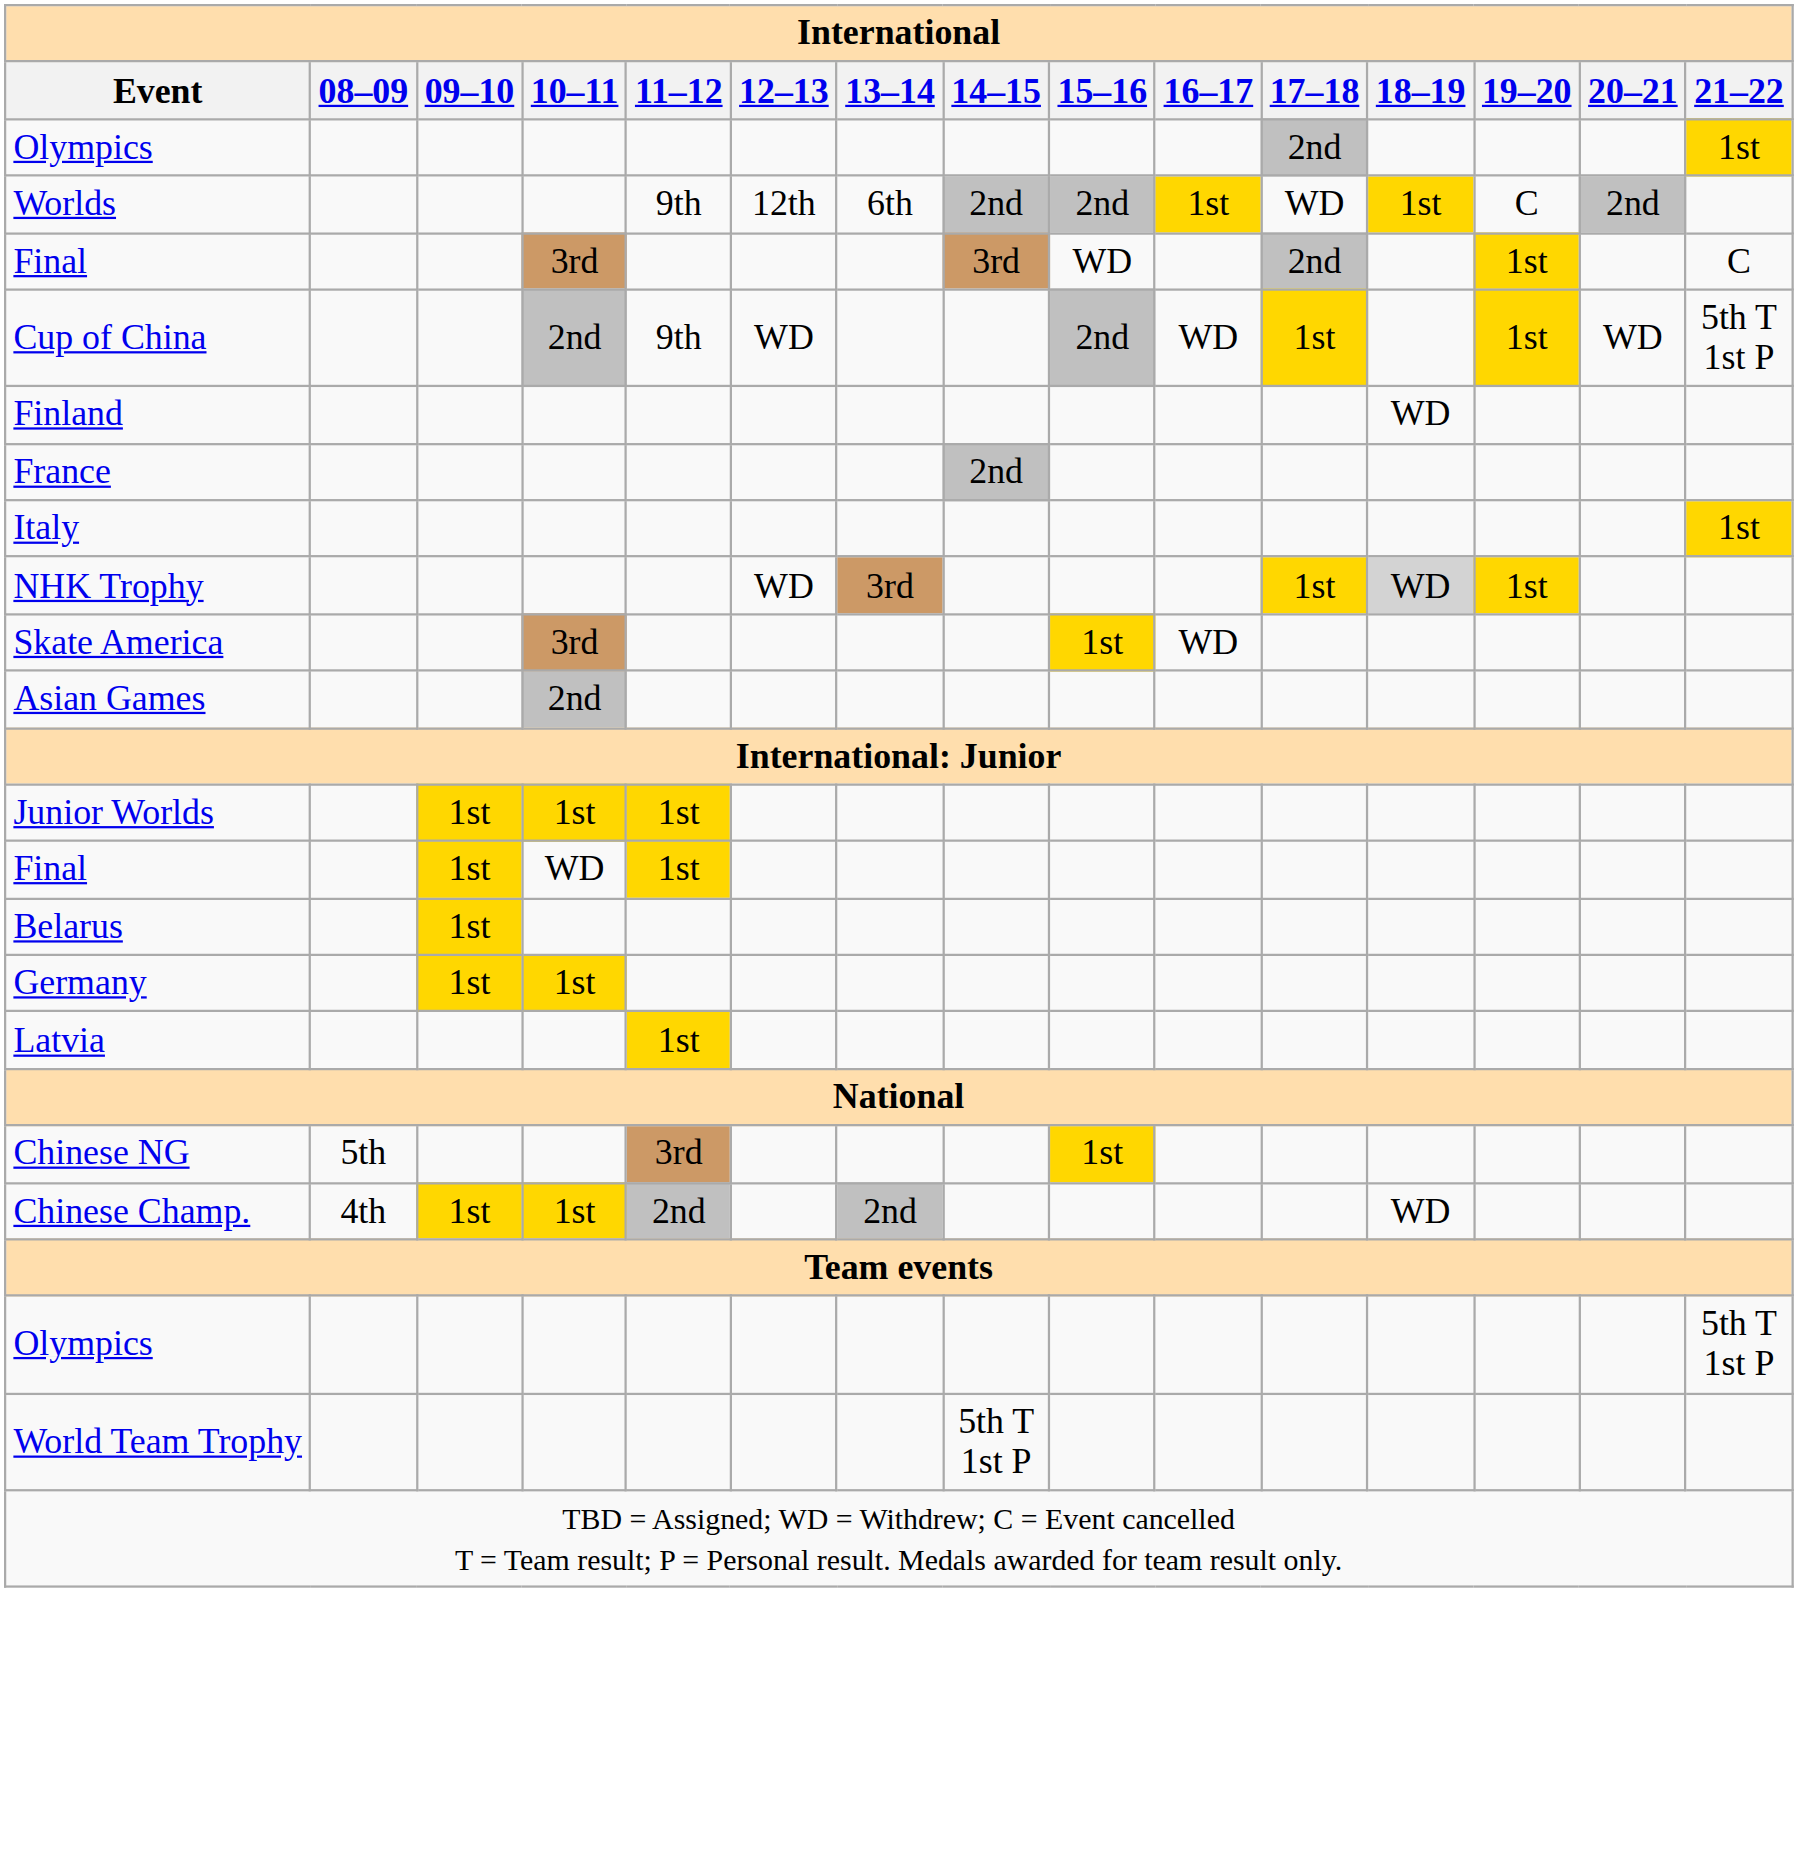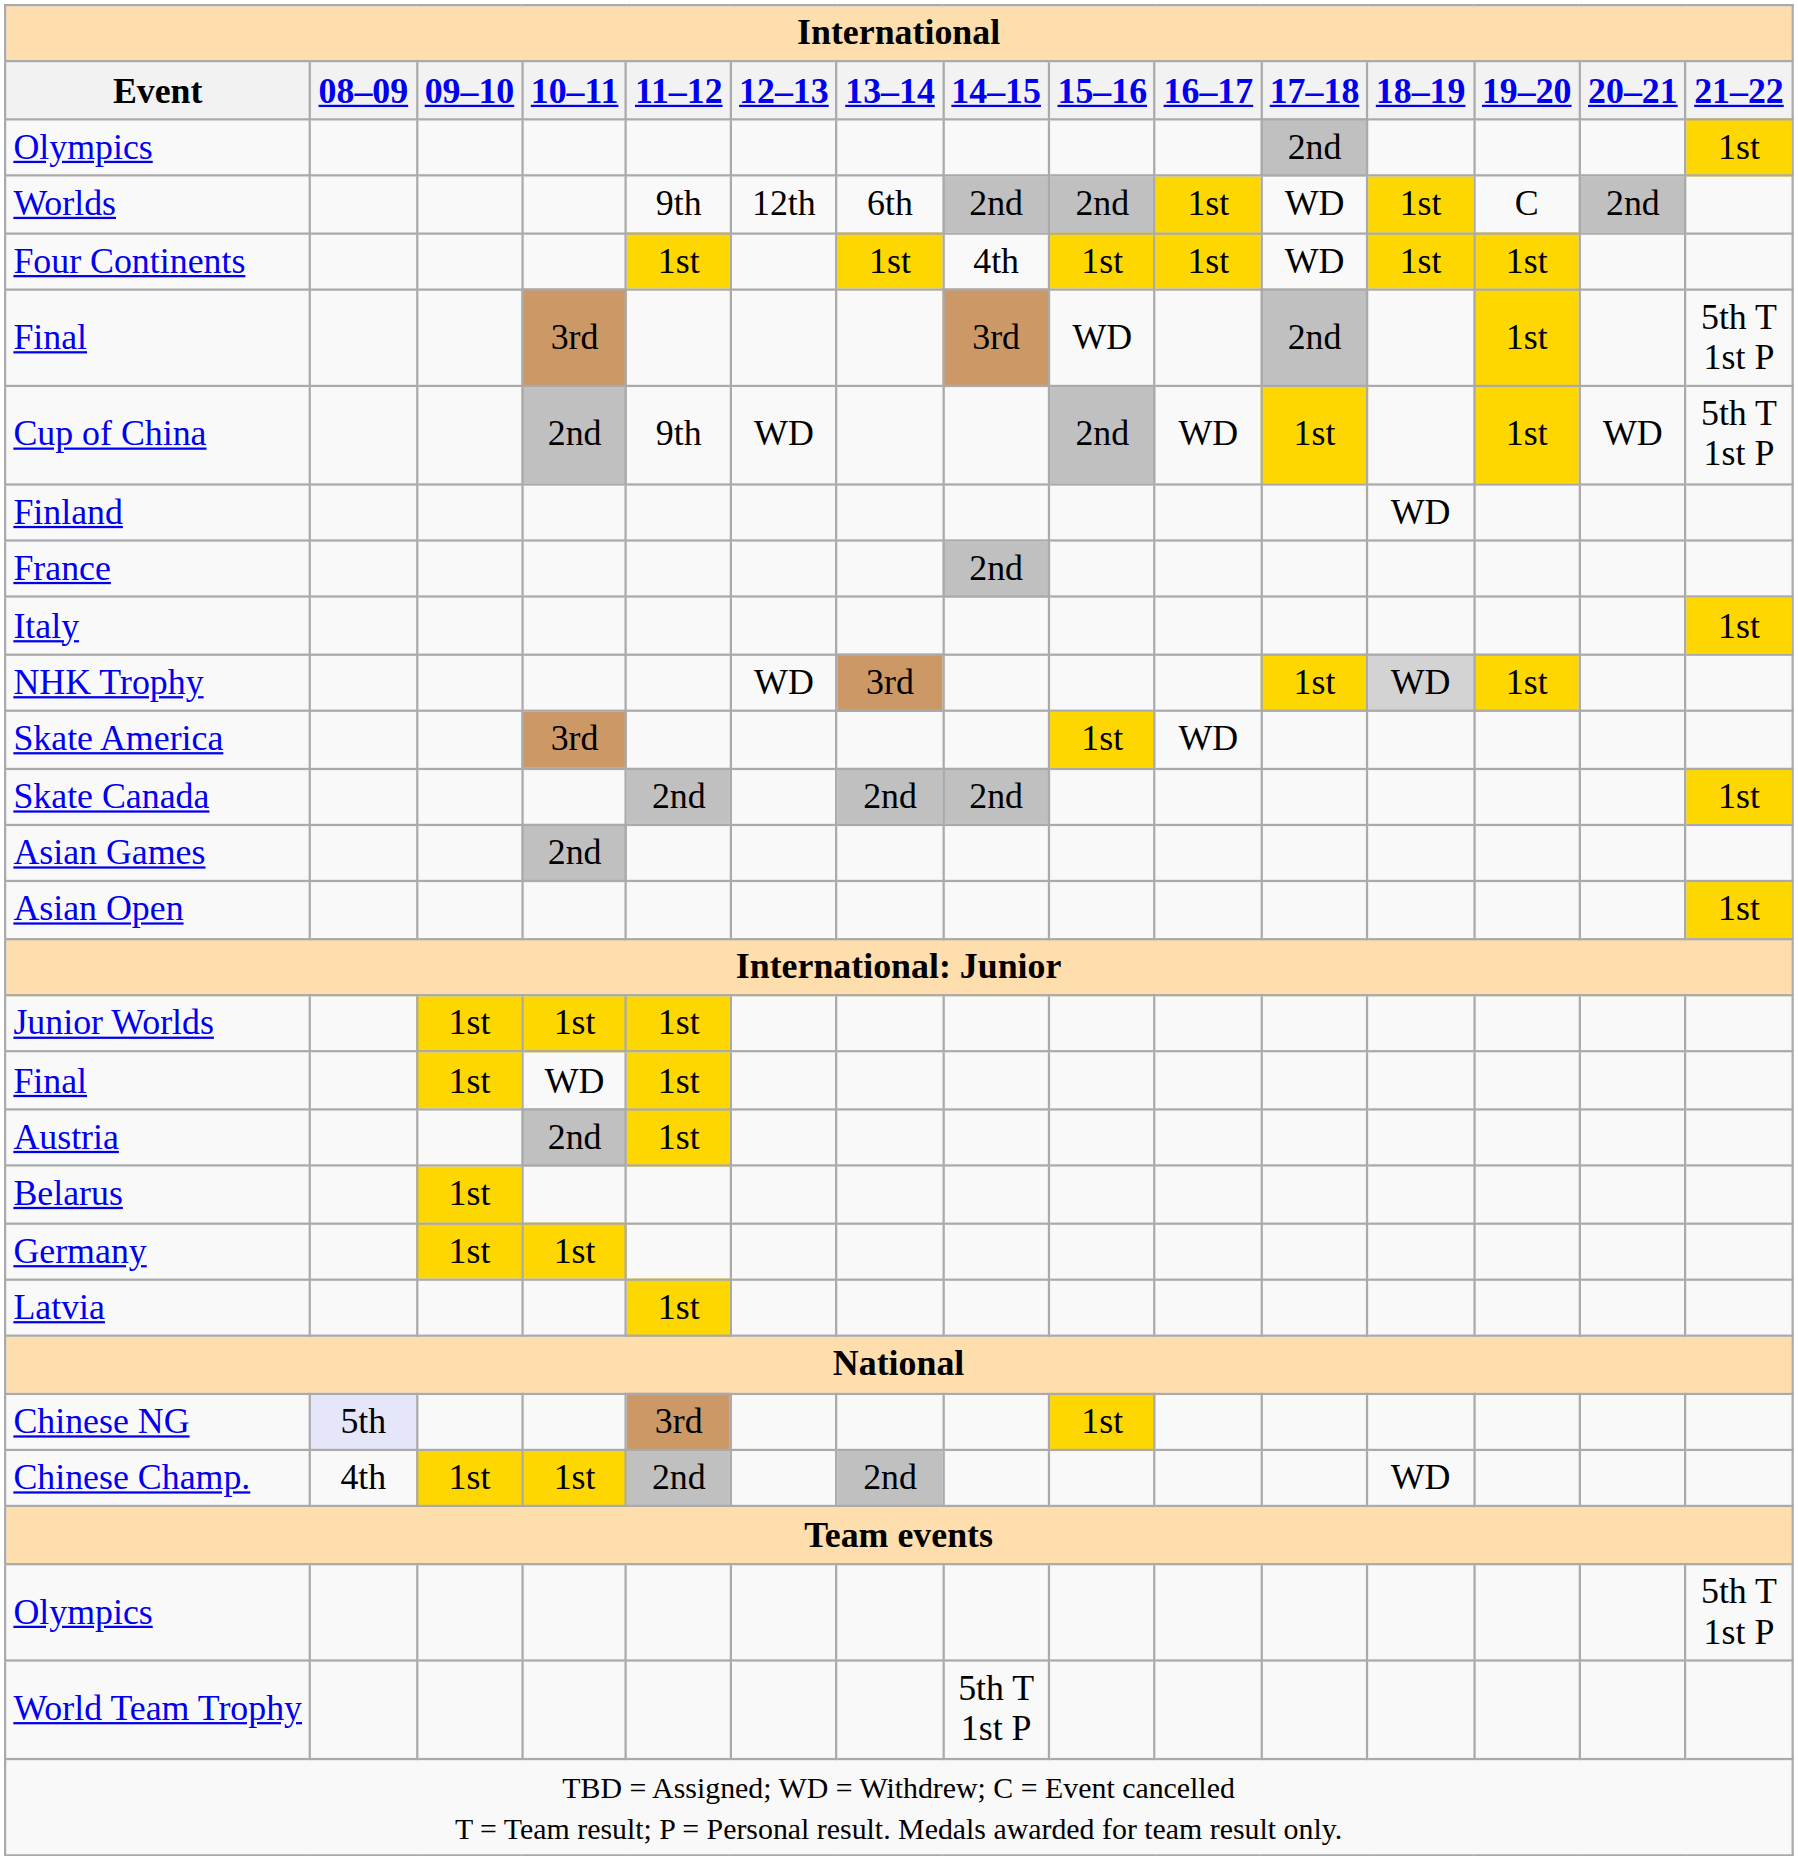 <table class="wikitable" style="text-align:center">
 <tr>
 <th colspan=15 style="background-color: #ffdead; " align="center">International</th>
 </tr>
 <tr>
 <th>Event</th>
 <th><a href='#'>08–09</a></th>
 <th><a href='#'>09–10</a></th>
 <th><a href='#'>10–11</a></th>
 <th><a href='#'>11–12</a></th>
 <th><a href='#'>12–13</a></th>
 <th><a href='#'>13–14</a></th>
 <th><a href='#'>14–15</a></th>
 <th><a href='#'>15–16</a></th>
 <th><a href='#'>16–17</a></th>
 <th><a href='#'>17–18</a></th>
 <th><a href='#'>18–19</a></th>
 <th><a href='#'>19–20</a></th>
 <th><a href='#'>20–21</a></th>
 <th><a href='#'>21–22</a></th>
 </tr>
 <tr>
 <td align=left><a href='#'>Olympics</a></td>
 <td></td>
 <td></td>
 <td></td>
 <td></td>
 <td></td>
 <td></td>
 <td></td>
 <td></td>
 <td></td>
 <td bgcolor=silver>2nd</td>
 <td></td>
 <td></td>
 <td></td>
 <td bgcolor=gold>1st</td>
 </tr>
 <tr>
 <td align=left><a href='#'>Worlds</a></td>
 <td></td>
 <td></td>
 <td></td>
 <td>9th</td>
 <td>12th</td>
 <td>6th</td>
 <td bgcolor=silver>2nd</td>
 <td bgcolor=silver>2nd</td>
 <td bgcolor=gold>1st</td>
 <td>WD</td>
 <td bgcolor=gold>1st</td>
 <td>C</td>
 <td bgcolor=silver>2nd</td>
 <td></td>
 </tr>
 <tr>
+<td align=left><a href='#'>Four Continents</a></td>
+<td></td>
+<td></td>
+<td></td>
+<td bgcolor=gold>1st</td>
+<td></td>
+<td bgcolor=gold>1st</td>
+<td>4th</td>
+<td bgcolor=gold>1st</td>
+<td bgcolor=gold>1st</td>
+<td>WD</td>
+<td bgcolor=gold>1st</td>
+<td bgcolor=gold>1st</td>
+<td></td>
+<td></td>
+</tr>
+<tr>
 <td align=left> <a href='#'>Final</a></td>
 <td></td>
 <td></td>
 <td bgcolor="#cc9966">3rd</td>
 <td></td>
 <td></td>
 <td></td>
 <td bgcolor="#cc9966">3rd</td>
 <td>WD</td>
 <td></td>
 <td bgcolor=silver>2nd</td>
 <td></td>
 <td bgcolor=gold>1st</td>
 <td></td>
-<td>C</td>
+<td>5th T <br> 1st P</td>
 </tr>
 <tr>
 <td align=left> <a href='#'>Cup of China</a></td>
 <td></td>
 <td></td>
 <td bgcolor=silver>2nd</td>
 <td>9th</td>
 <td>WD</td>
 <td></td>
 <td></td>
 <td bgcolor=silver>2nd</td>
 <td>WD</td>
 <td bgcolor=gold>1st</td>
 <td></td>
 <td bgcolor=gold>1st</td>
 <td>WD</td>
 <td>5th T <br> 1st P</td>
 </tr>
 <tr>
 <td align=left> <a href='#'>Finland</a></td>
 <td></td>
 <td></td>
 <td></td>
 <td></td>
 <td></td>
 <td></td>
 <td></td>
 <td></td>
 <td></td>
 <td></td>
 <td>WD</td>
 <td></td>
 <td></td>
 <td></td>
 </tr>
 <tr>
 <td align=left> <a href='#'>France</a></td>
 <td></td>
 <td></td>
 <td></td>
 <td></td>
 <td></td>
 <td></td>
 <td bgcolor=silver>2nd</td>
 <td></td>
 <td></td>
 <td></td>
 <td></td>
 <td></td>
 <td></td>
 <td></td>
 </tr>
 <tr>
 <td align=left> <a href='#'>Italy</a></td>
 <td></td>
 <td></td>
 <td></td>
 <td></td>
 <td></td>
 <td></td>
 <td></td>
 <td></td>
 <td></td>
 <td></td>
 <td></td>
 <td></td>
 <td></td>
 <td bgcolor=gold>1st</td>
 </tr>
 <tr>
 <td align=left> <a href='#'>NHK Trophy</a></td>
 <td></td>
 <td></td>
 <td></td>
 <td></td>
 <td>WD</td>
 <td bgcolor="#cc9966">3rd</td>
 <td></td>
 <td></td>
 <td></td>
 <td bgcolor=gold>1st</td>
 <td style="background: lightgrey;">WD</td>
 <td bgcolor=gold>1st</td>
 <td></td>
 <td></td>
 </tr>
 <tr>
 <td align=left> <a href='#'>Skate America</a></td>
 <td></td>
 <td></td>
 <td bgcolor="#cc9966">3rd</td>
 <td></td>
 <td></td>
 <td></td>
 <td></td>
 <td bgcolor=gold>1st</td>
 <td>WD</td>
 <td></td>
 <td></td>
 <td></td>
 <td></td>
 <td></td>
 </tr>
 <tr>
+<td align=left> <a href='#'>Skate Canada</a></td>
+<td></td>
+<td></td>
+<td></td>
+<td bgcolor=silver>2nd</td>
+<td></td>
+<td bgcolor=silver>2nd</td>
+<td bgcolor=silver>2nd</td>
+<td></td>
+<td></td>
+<td></td>
+<td></td>
+<td></td>
+<td></td>
+<td bgcolor=gold>1st</td>
+</tr>
+<tr>
 <td align="left"><a href='#'>Asian Games</a></td>
 <td></td>
 <td></td>
 <td bgcolor="silver">2nd</td>
 <td></td>
 <td></td>
 <td></td>
 <td></td>
 <td></td>
 <td></td>
 <td></td>
 <td></td>
 <td></td>
 <td></td>
 <td></td>
+</tr>
+<tr>
+<td align="left"><a href='#'>Asian Open</a></td>
+<td></td>
+<td></td>
+<td></td>
+<td></td>
+<td></td>
+<td></td>
+<td></td>
+<td></td>
+<td></td>
+<td></td>
+<td></td>
+<td></td>
+<td></td>
+<td bgcolor=gold>1st</td>
 </tr>
 <tr>
 <th colspan=15 style="background-color: #ffdead; " align="center">International: Junior</th>
 </tr>
 <tr>
 <td align="left"><a href='#'>Junior Worlds</a></td>
 <td></td>
 <td bgcolor="gold">1st</td>
 <td bgcolor="gold">1st</td>
 <td bgcolor="gold">1st</td>
 <td></td>
 <td></td>
 <td></td>
 <td></td>
 <td></td>
 <td></td>
 <td></td>
 <td></td>
 <td></td>
 <td></td>
 </tr>
 <tr>
 <td align="left"> <a href='#'>Final</a></td>
 <td></td>
 <td bgcolor="gold">1st</td>
 <td>WD</td>
+<td bgcolor="gold">1st</td>
+<td></td>
+<td></td>
+<td></td>
+<td></td>
+<td></td>
+<td></td>
+<td></td>
+<td></td>
+<td></td>
+<td></td>
+</tr>
+<tr>
+<td align="left"> <a href='#'>Austria</a></td>
+<td></td>
+<td></td>
+<td bgcolor="silver">2nd</td>
 <td bgcolor="gold">1st</td>
 <td></td>
 <td></td>
 <td></td>
 <td></td>
 <td></td>
 <td></td>
 <td></td>
 <td></td>
 <td></td>
 <td></td>
 </tr>
 <tr>
 <td align="left"> <a href='#'>Belarus</a></td>
 <td></td>
 <td bgcolor="gold">1st</td>
 <td></td>
 <td></td>
 <td></td>
 <td></td>
 <td></td>
 <td></td>
 <td></td>
 <td></td>
 <td></td>
 <td></td>
 <td></td>
 <td></td>
 </tr>
 <tr>
 <td align="left"> <a href='#'>Germany</a></td>
 <td></td>
 <td bgcolor="gold">1st</td>
 <td bgcolor="gold">1st</td>
 <td></td>
 <td></td>
 <td></td>
 <td></td>
 <td></td>
 <td></td>
 <td></td>
 <td></td>
 <td></td>
 <td></td>
 <td></td>
 </tr>
 <tr>
 <td align="left"> <a href='#'>Latvia</a></td>
 <td></td>
 <td></td>
 <td></td>
 <td bgcolor="gold">1st</td>
 <td></td>
 <td></td>
 <td></td>
 <td></td>
 <td></td>
 <td></td>
 <td></td>
 <td></td>
 <td></td>
 <td></td>
 </tr>
 <tr>
 <th colspan=15 style="background-color: #ffdead; " align="center">National</th>
 </tr>
 <tr>
 <td align="left"><a href='#'>Chinese NG</a></td>
-<td>5th</td>
+<td style="background: lavender;">5th</td>
 <td></td>
 <td></td>
 <td bgcolor="#cc9966">3rd</td>
 <td></td>
 <td></td>
 <td></td>
 <td bgcolor="gold">1st</td>
 <td></td>
 <td></td>
 <td></td>
 <td></td>
 <td></td>
 <td></td>
 </tr>
 <tr>
 <td align="left"><a href='#'>Chinese Champ.</a></td>
 <td>4th</td>
 <td bgcolor="gold">1st</td>
 <td bgcolor="gold">1st</td>
 <td bgcolor="silver">2nd</td>
 <td></td>
 <td bgcolor="silver">2nd</td>
 <td></td>
 <td></td>
 <td></td>
 <td></td>
 <td>WD</td>
 <td></td>
 <td></td>
 <td></td>
 </tr>
 <tr>
 <th colspan=15 style="background-color: #ffdead; " align="center">Team events</th>
 </tr>
 <tr>
 <td align=left><a href='#'>Olympics</a></td>
 <td></td>
 <td></td>
 <td></td>
 <td></td>
 <td></td>
 <td></td>
 <td></td>
 <td></td>
 <td></td>
 <td></td>
 <td></td>
 <td></td>
 <td></td>
 <td>5th T <br> 1st P</td>
 </tr>
 <tr>
 <td align="left"><a href='#'>World Team Trophy</a></td>
 <td></td>
 <td></td>
 <td></td>
 <td></td>
 <td></td>
 <td></td>
 <td>5th T <br> 1st P</td>
 <td></td>
 <td></td>
 <td></td>
 <td></td>
 <td></td>
 <td></td>
 <td></td>
 </tr>
 <tr>
 <td colspan=15 align="center"><small> TBD = Assigned; WD = Withdrew; C = Event cancelled <br> T = Team result; P = Personal result. Medals awarded for team result only. </small></td>
 </tr>
 </table>
